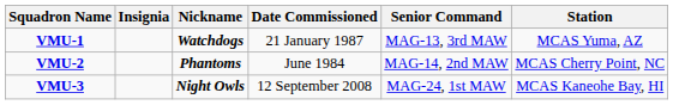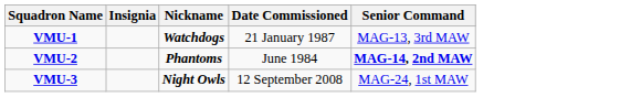 <table class="wikitable sortable" style="text-align:center;">
 <tr style="background:#CCCCCC;">
 <th><strong>Squadron Name</strong></th>
 <th><strong>Insignia</strong></th>
 <th><strong>Nickname</strong></th>
 <th><strong>Date Commissioned</strong></th>
 <th><strong>Senior Command</strong></th>
-<th><strong>Station</strong></th>
 </tr>
 <tr>
 <td><strong><a href='#'>VMU-1</a></strong></td>
 <td></td>
 <td><strong><em>Watchdogs</em></strong></td>
 <td>21 January 1987</td>
 <td><a href='#'>MAG-13</a>, <a href='#'>3rd MAW</a></td>
-<td><a href='#'>MCAS Yuma</a>, <a href='#'>AZ</a></td>
 </tr>
 <tr>
 <td><strong><a href='#'>VMU-2</a></strong></td>
 <td></td>
 <td><strong><em>Phantoms</em></strong></td>
 <td>June 1984</td>
-<td><a href='#'>MAG-14</a>, <a href='#'>2nd MAW</a></td>
-<td><a href='#'>MCAS Cherry Point</a>, <a href='#'>NC</a></td>
+<td><strong><a href='#'>MAG-14</a>, <a href='#'>2nd MAW</a></strong></td>
 </tr>
 <tr>
 <td><strong><a href='#'>VMU-3</a></strong></td>
 <td></td>
 <td><strong><em>Night Owls</em></strong></td>
 <td>12 September 2008</td>
 <td><a href='#'>MAG-24</a>, <a href='#'>1st MAW</a></td>
-<td><a href='#'>MCAS Kaneohe Bay</a>, <a href='#'>HI</a></td>
 </tr>
 </table>
